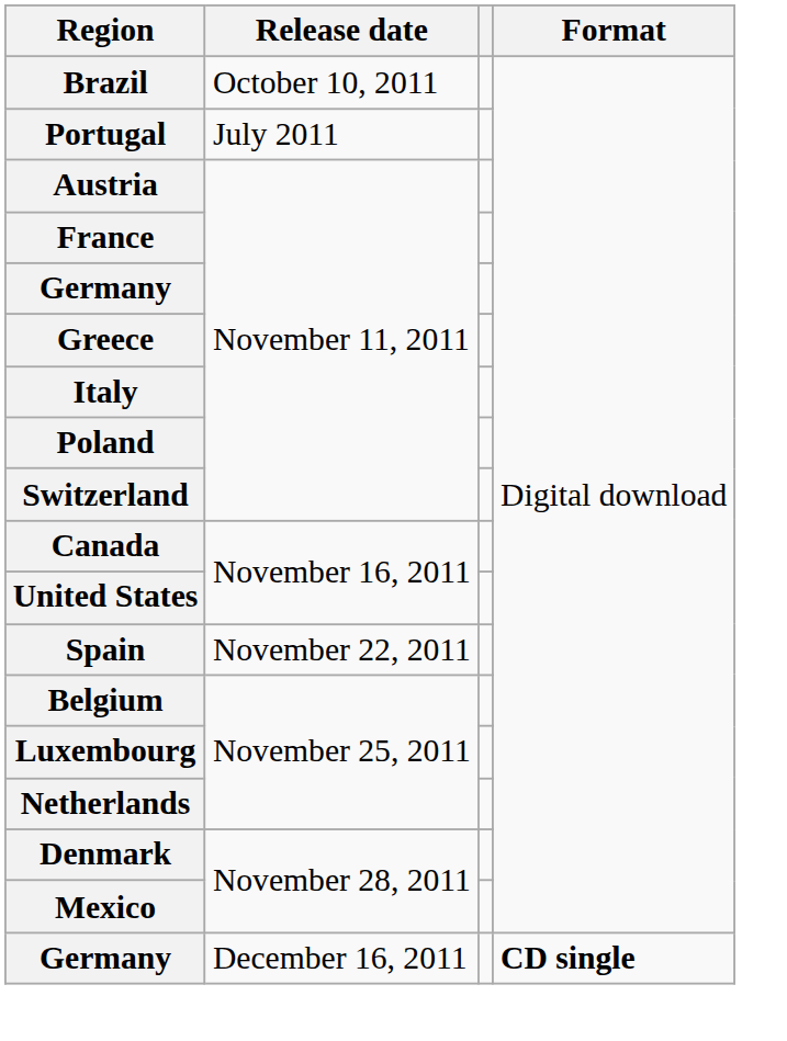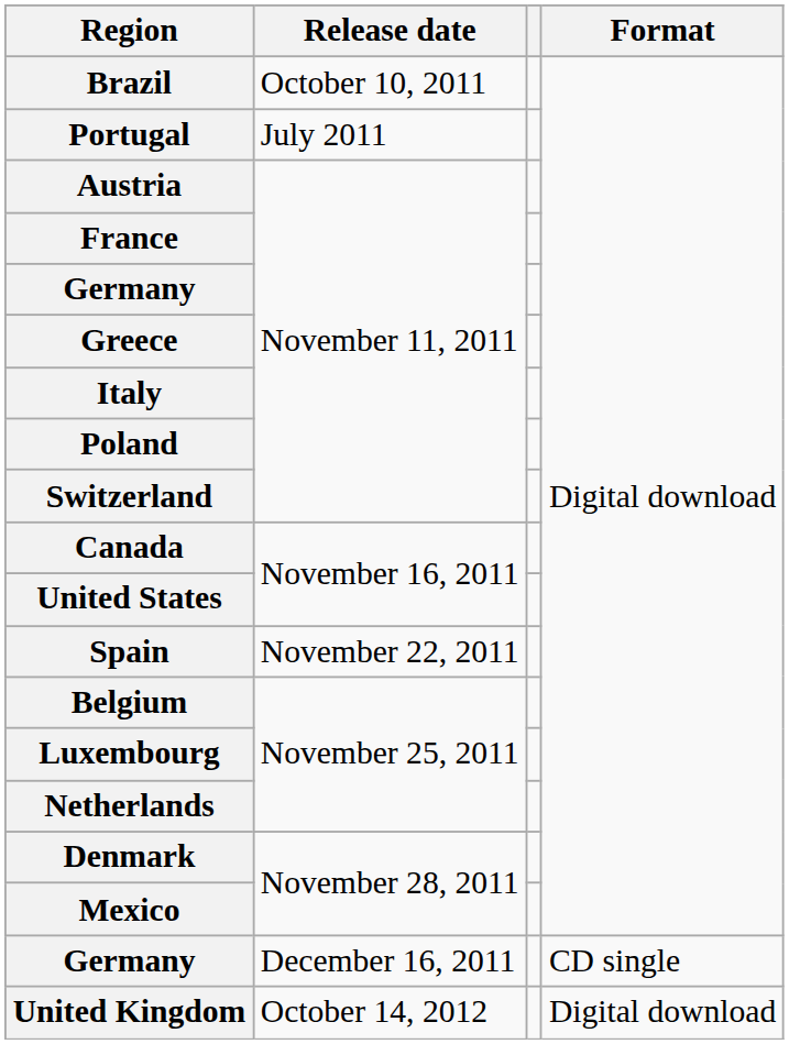 <table class="wikitable plainrowheaders">
 <tr>
 <th scope="col">Region</th>
 <th scope="col">Release date</th>
 <th scope="col"></th>
 <th scope="col">Format</th>
 </tr>
 <tr>
 <th scope="row">Brazil</th>
 <td>October 10, 2011</td>
 <td style="text-align:center;"></td>
 <td rowspan="17">Digital download</td>
 </tr>
 <tr>
 <th scope="row">Portugal</th>
 <td>July 2011</td>
 <td style="text-align:center;"></td>
 </tr>
 <tr>
 <th scope="row">Austria</th>
 <td rowspan="7">November 11, 2011</td>
 <td style="text-align:center;"></td>
 </tr>
 <tr>
 <th scope="row">France</th>
 <td style="text-align:center;"></td>
 </tr>
 <tr>
 <th scope="row">Germany</th>
 <td style="text-align:center;"></td>
 </tr>
 <tr>
 <th scope="row">Greece</th>
 <td style="text-align:center;"></td>
 </tr>
 <tr>
 <th scope="row">Italy</th>
 <td style="text-align:center;"></td>
 </tr>
 <tr>
 <th scope="row">Poland</th>
 <td style="text-align:center;"></td>
 </tr>
 <tr>
 <th scope="row">Switzerland</th>
 <td style="text-align:center;"></td>
 </tr>
 <tr>
 <th scope="row">Canada</th>
 <td rowspan="2">November 16, 2011</td>
 <td style="text-align:center;"></td>
 </tr>
 <tr>
 <th scope="row">United States</th>
 <td style="text-align:center;"></td>
 </tr>
 <tr>
 <th scope="row">Spain</th>
 <td>November 22, 2011</td>
 <td style="text-align:center;"></td>
 </tr>
 <tr>
 <th scope="row">Belgium</th>
 <td rowspan="3">November 25, 2011</td>
 <td style="text-align:center;"></td>
 </tr>
 <tr>
 <th scope="row">Luxembourg</th>
 <td style="text-align:center;"></td>
 </tr>
 <tr>
 <th scope="row">Netherlands</th>
 <td style="text-align:center;"></td>
 </tr>
 <tr>
 <th scope="row">Denmark</th>
 <td rowspan="2">November 28, 2011</td>
 <td style="text-align:center;"></td>
 </tr>
 <tr>
 <th scope="row">Mexico</th>
 <td style="text-align:center;"></td>
 </tr>
 <tr>
 <th scope="row">Germany</th>
 <td>December 16, 2011</td>
 <td style="text-align:center;"></td>
-<td><strong>CD single</strong></td>
+<td>CD single</td>
+</tr>
+<tr>
+<th scope="row">United Kingdom</th>
+<td>October 14, 2012</td>
+<td style="text-align:center;"></td>
+<td>Digital download</td>
 </tr>
 </table>
